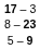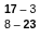 <table style="text-align:center">
 <tr>
 <th width=200></th>
 <th width=100></th>
 <th width=200></th>
 </tr>
 <tr>
 <td align=right><strong></strong></td>
 <td><strong>17</strong> – 3</td>
 <td align=left></td>
 </tr>
 <tr>
 <td align=right></td>
 <td>8 – <strong>23</strong></td>
 <td align=left><strong></strong></td>
 </tr>
-<tr>
-<td align=right></td>
-<td>5 – <strong>9</strong></td>
-<td align=left><strong></strong></td>
-</tr>
 </table>
